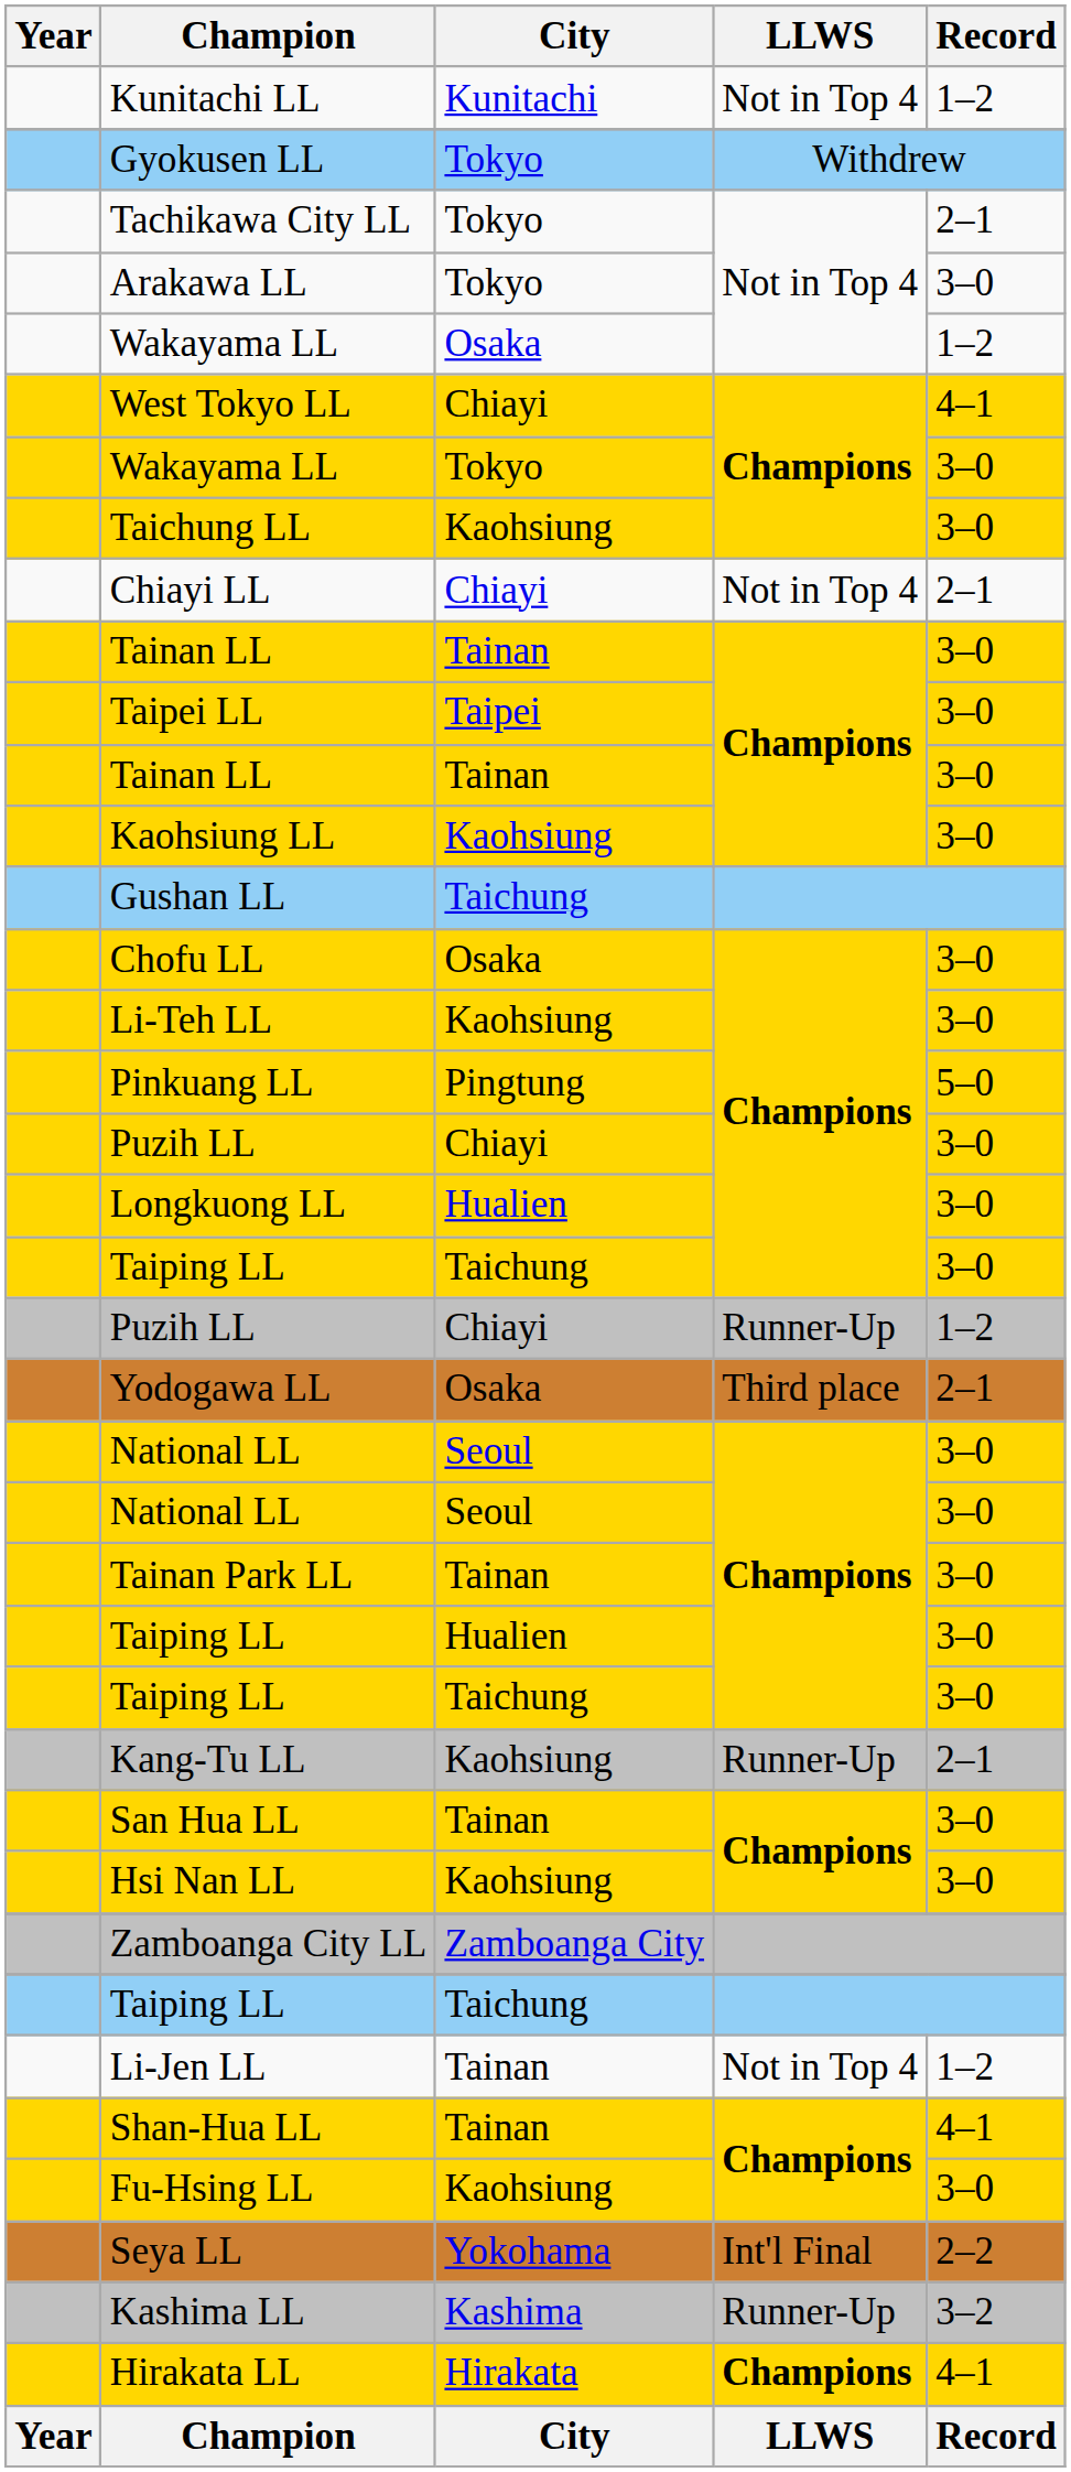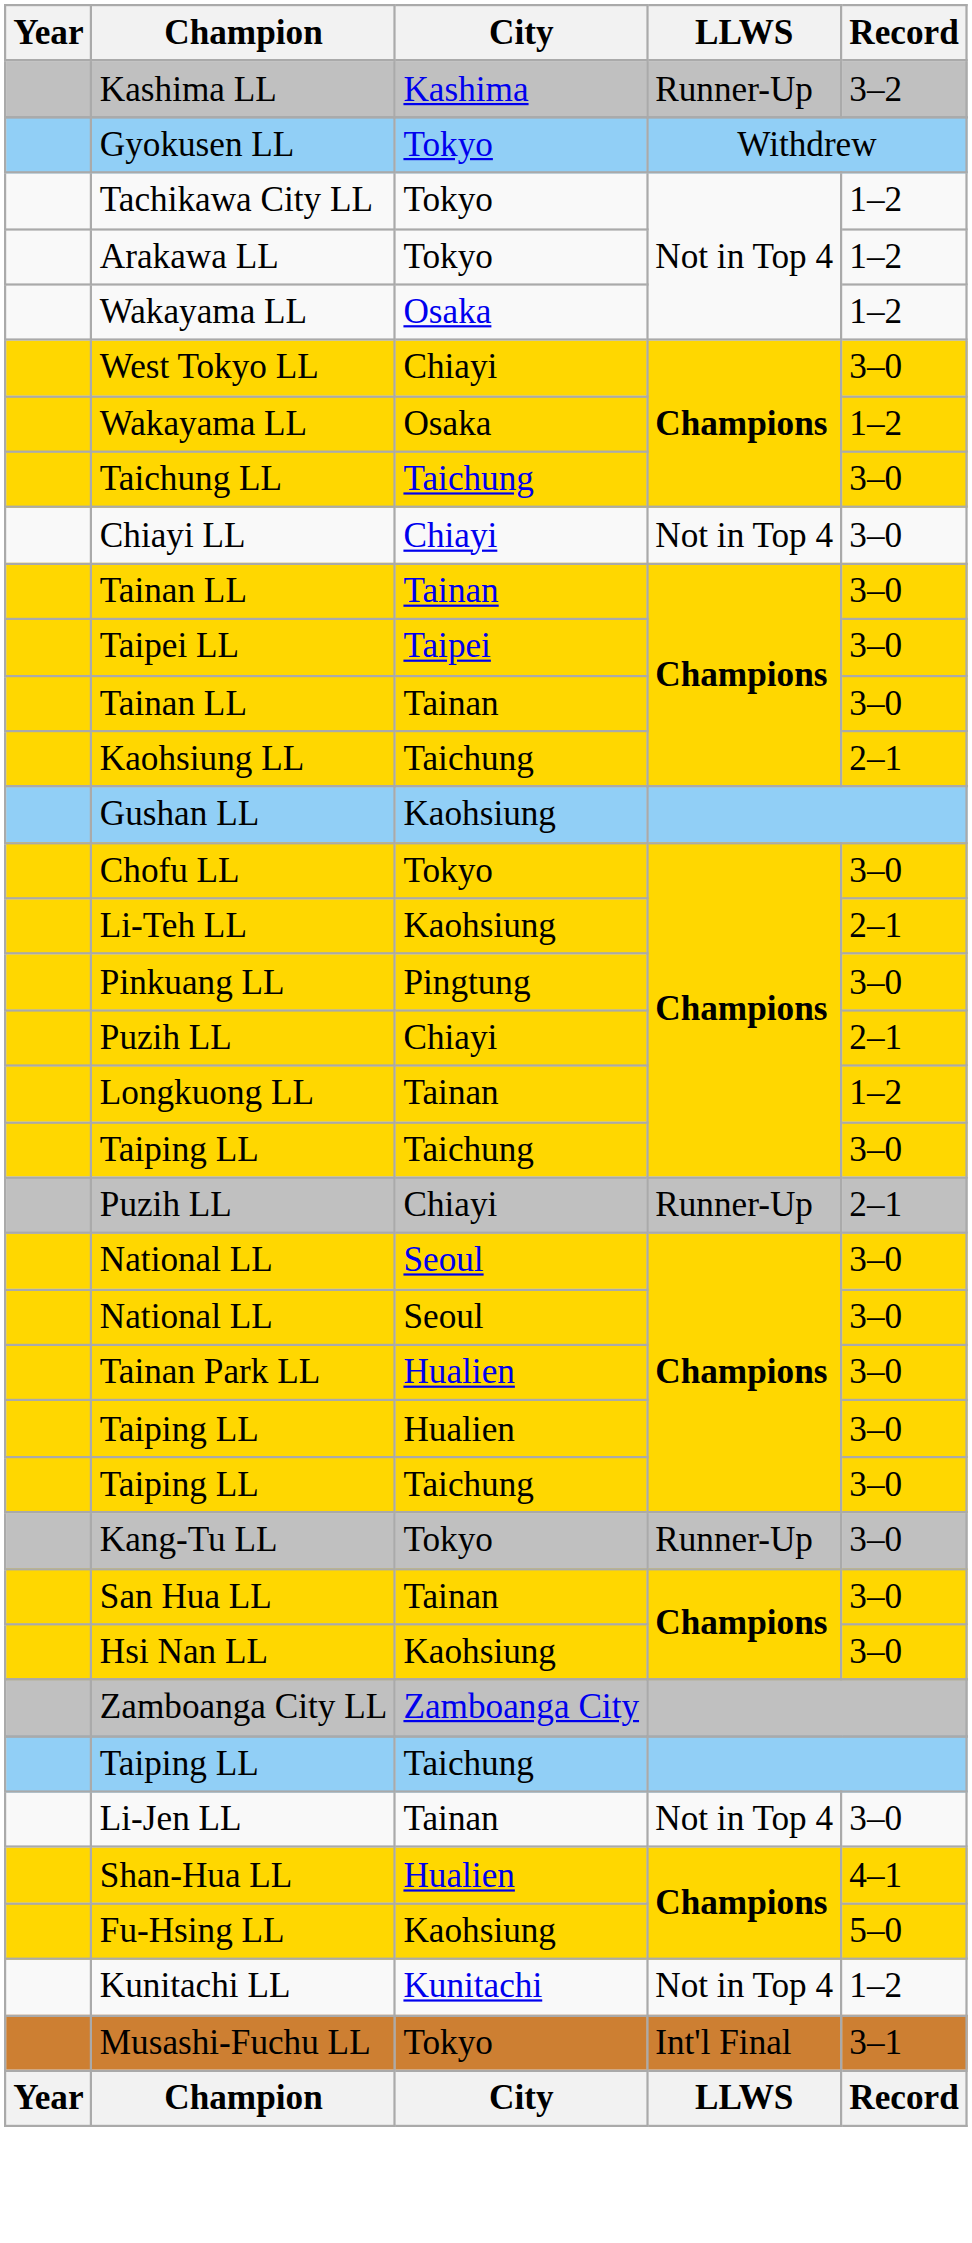 <table class="wikitable">
 <tr>
 <th>Year</th>
 <th>Champion</th>
 <th>City</th>
 <th>LLWS</th>
 <th>Record</th>
 </tr>
-<tr>
+<tr style="background:silver">
 <td></td>
-<td>Kunitachi LL</td>
-<td> <a href='#'>Kunitachi</a></td>
-<td>Not in Top 4</td>
-<td>1–2</td>
+<td>Kashima LL</td>
+<td> <a href='#'>Kashima</a></td>
+<td>Runner-Up</td>
+<td>3–2</td>
 </tr>
 <tr>
 </tr>
 <tr style=background:#91CFF6>
 <td></td>
 <td>Gyokusen LL</td>
 <td> <a href='#'>Tokyo</a></td>
 <td colspan=2 style="text-align:center;">Withdrew</td>
 </tr>
 <tr>
 <td></td>
 <td>Tachikawa City LL</td>
 <td> Tokyo</td>
 <td rowspan=3>Not in Top 4</td>
-<td>2–1</td>
+<td>1–2</td>
 </tr>
 <tr>
 <td></td>
 <td>Arakawa LL</td>
 <td> Tokyo</td>
-<td>3–0</td>
+<td>1–2</td>
 </tr>
 <tr>
 <td></td>
 <td>Wakayama LL</td>
 <td> <a href='#'>Osaka</a></td>
 <td>1–2</td>
 </tr>
 <tr style="background:gold">
 <td></td>
 <td>West Tokyo LL</td>
 <td> Chiayi</td>
 <td rowspan=3><strong>Champions</strong></td>
-<td>4–1</td>
+<td>3–0</td>
 </tr>
 <tr style="background:gold">
 <td></td>
 <td>Wakayama LL</td>
-<td> Tokyo</td>
-<td>3–0</td>
+<td> Osaka</td>
+<td>1–2</td>
 </tr>
 <tr style="background:gold">
 <td></td>
 <td>Taichung LL</td>
-<td> Kaohsiung</td>
+<td> <a href='#'>Taichung</a></td>
 <td>3–0</td>
 </tr>
 <tr>
 <td></td>
 <td>Chiayi LL</td>
 <td> <a href='#'>Chiayi</a></td>
 <td>Not in Top 4</td>
-<td>2–1</td>
+<td>3–0</td>
 </tr>
 <tr style="background:gold">
 <td></td>
 <td>Tainan LL</td>
 <td> <a href='#'>Tainan</a></td>
 <td rowspan=4><strong>Champions</strong></td>
 <td>3–0</td>
 </tr>
 <tr style="background:gold">
 <td></td>
 <td>Taipei LL</td>
 <td> <a href='#'>Taipei</a></td>
 <td>3–0</td>
 </tr>
 <tr style="background:gold">
 <td></td>
 <td>Tainan LL</td>
 <td> Tainan</td>
 <td>3–0</td>
 </tr>
 <tr style="background:gold">
 <td></td>
 <td>Kaohsiung LL</td>
-<td> <a href='#'>Kaohsiung</a></td>
-<td>3–0</td>
+<td> Taichung</td>
+<td>2–1</td>
 </tr>
 <tr>
 </tr>
 <tr style=background:#91CFF6>
 <td></td>
 <td>Gushan LL</td>
-<td> <a href='#'>Taichung</a></td>
+<td> Kaohsiung</td>
 <td colspan=2></td>
 </tr>
 <tr style="background:gold">
 <td></td>
 <td>Chofu LL</td>
-<td> Osaka</td>
+<td> Tokyo</td>
 <td rowspan=6><strong>Champions</strong></td>
 <td>3–0</td>
 </tr>
 <tr style="background:gold">
 <td></td>
 <td>Li-Teh LL</td>
 <td> Kaohsiung</td>
-<td>3–0</td>
+<td>2–1</td>
 </tr>
 <tr style="background:gold">
 <td></td>
 <td>Pinkuang LL</td>
 <td> Pingtung</td>
-<td>5–0</td>
+<td>3–0</td>
 </tr>
 <tr style="background:gold">
 <td></td>
 <td>Puzih LL</td>
 <td> Chiayi</td>
-<td>3–0</td>
+<td>2–1</td>
 </tr>
 <tr style="background:gold">
 <td></td>
 <td>Longkuong LL</td>
-<td> <a href='#'>Hualien</a></td>
-<td>3–0</td>
+<td> Tainan</td>
+<td>1–2</td>
 </tr>
 <tr style="background:gold">
 <td></td>
 <td>Taiping LL</td>
 <td> Taichung</td>
 <td>3–0</td>
 </tr>
 <tr style="background:silver">
 <td></td>
 <td>Puzih LL</td>
 <td> Chiayi</td>
 <td>Runner-Up</td>
-<td>1–2</td>
-</tr>
-<tr style="background:#cd7f32;">
-<td></td>
-<td>Yodogawa LL</td>
-<td> Osaka</td>
-<td>Third place</td>
 <td>2–1</td>
 </tr>
 <tr style="background:gold">
 <td></td>
 <td>National LL</td>
 <td> <a href='#'>Seoul</a></td>
 <td rowspan=5><strong>Champions</strong></td>
 <td>3–0</td>
 </tr>
 <tr style="background:gold">
 <td></td>
 <td>National LL</td>
 <td> Seoul</td>
 <td>3–0</td>
 </tr>
 <tr style="background:gold">
 <td></td>
 <td>Tainan Park LL</td>
-<td> Tainan</td>
+<td> <a href='#'>Hualien</a></td>
 <td>3–0</td>
 </tr>
 <tr style="background:gold">
 <td></td>
 <td>Taiping LL</td>
 <td> Hualien</td>
 <td>3–0</td>
 </tr>
 <tr style="background:gold">
 <td></td>
 <td>Taiping LL</td>
 <td> Taichung</td>
 <td>3–0</td>
 </tr>
 <tr style="background:silver">
 <td></td>
 <td>Kang-Tu LL</td>
-<td> Kaohsiung</td>
+<td> Tokyo</td>
 <td>Runner-Up</td>
-<td>2–1</td>
+<td>3–0</td>
 </tr>
 <tr style="background:gold">
 <td></td>
 <td>San Hua LL</td>
 <td> Tainan</td>
 <td rowspan=2><strong>Champions</strong></td>
 <td>3–0</td>
 </tr>
 <tr style="background:gold">
 <td></td>
 <td>Hsi Nan LL</td>
 <td> Kaohsiung</td>
 <td>3–0</td>
 </tr>
 <tr>
 </tr>
 <tr style="background:silver">
 <td></td>
 <td>Zamboanga City LL</td>
 <td> <a href='#'>Zamboanga City</a></td>
 <td colspan=2></td>
 </tr>
 <tr>
 </tr>
 <tr style=background:#91CFF6>
 <td></td>
 <td>Taiping LL</td>
 <td> Taichung</td>
 <td colspan=2></td>
 </tr>
 <tr>
 <td></td>
 <td>Li-Jen LL</td>
 <td> Tainan</td>
 <td>Not in Top 4</td>
-<td>1–2</td>
+<td>3–0</td>
 </tr>
 <tr style="background:gold">
 <td></td>
 <td>Shan-Hua LL</td>
-<td> Tainan</td>
+<td> <a href='#'>Hualien</a></td>
 <td rowspan=2><strong>Champions</strong></td>
 <td>4–1</td>
 </tr>
 <tr style="background:gold">
 <td></td>
 <td>Fu-Hsing LL</td>
 <td> Kaohsiung</td>
-<td>3–0</td>
+<td>5–0</td>
+</tr>
+<tr>
+<td></td>
+<td>Kunitachi LL</td>
+<td> <a href='#'>Kunitachi</a></td>
+<td>Not in Top 4</td>
+<td>1–2</td>
 </tr>
 <tr style="background:#cd7f32;">
 <td></td>
-<td>Seya LL</td>
-<td> <a href='#'>Yokohama</a></td>
+<td>Musashi-Fuchu LL</td>
+<td> Tokyo</td>
 <td>Int'l Final</td>
-<td>2–2</td>
-</tr>
-<tr style="background:silver">
-<td></td>
-<td>Kashima LL</td>
-<td> <a href='#'>Kashima</a></td>
-<td>Runner-Up</td>
-<td>3–2</td>
-</tr>
-<tr style="background:gold">
-<td></td>
-<td>Hirakata LL</td>
-<td> <a href='#'>Hirakata</a></td>
-<td><strong>Champions</strong></td>
-<td>4–1</td>
+<td>3–1</td>
 </tr>
 <tr>
 <th>Year</th>
 <th>Champion</th>
 <th>City</th>
 <th>LLWS</th>
 <th>Record</th>
 </tr>
 </table>
